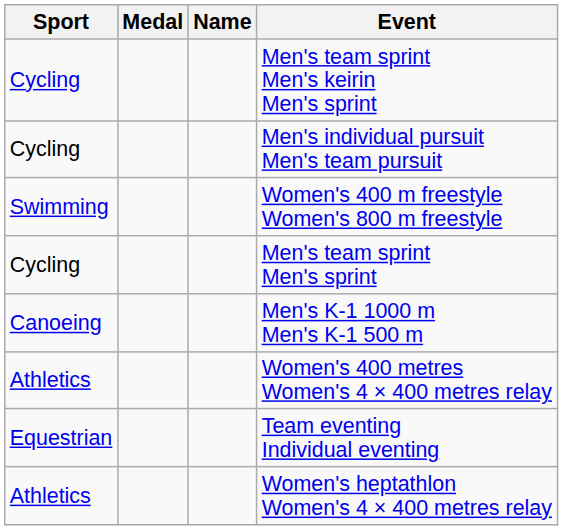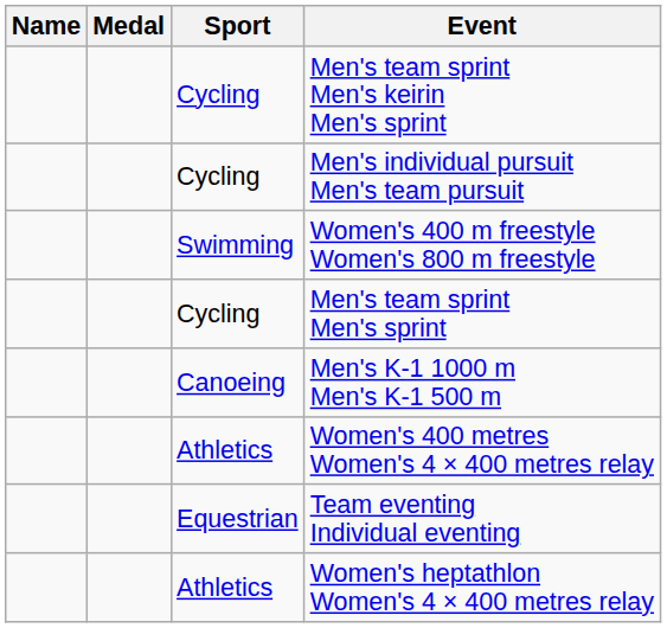 <table class="wikitable sortable" style="font-size:90%">
 <tr>
+<th>Name</th>
+<th>Medal</th>
 <th>Sport</th>
-<th>Medal</th>
-<th>Name</th>
 <th>Event</th>
 </tr>
 <tr>
+<td></td>
+<td><br><br></td>
 <td><a href='#'>Cycling</a></td>
-<td><br><br></td>
-<td></td>
 <td><a href='#'>Men's team sprint</a><br><a href='#'>Men's keirin</a><br><a href='#'>Men's sprint</a></td>
 </tr>
 <tr>
+<td></td>
+<td><br></td>
 <td>Cycling</td>
-<td><br></td>
-<td></td>
 <td><a href='#'>Men's individual pursuit</a><br><a href='#'>Men's team pursuit</a></td>
 </tr>
 <tr>
+<td></td>
+<td><br></td>
 <td><a href='#'>Swimming</a></td>
-<td><br></td>
-<td></td>
 <td><a href='#'>Women's 400 m freestyle</a><br><a href='#'>Women's 800 m freestyle</a></td>
 </tr>
 <tr>
+<td></td>
+<td><br></td>
 <td>Cycling</td>
-<td><br></td>
-<td></td>
 <td><a href='#'>Men's team sprint</a><br><a href='#'>Men's sprint</a></td>
 </tr>
 <tr>
+<td></td>
+<td><br></td>
 <td><a href='#'>Canoeing</a></td>
-<td><br></td>
-<td></td>
 <td><a href='#'>Men's K-1 1000 m</a><br><a href='#'>Men's K-1 500 m</a></td>
 </tr>
 <tr>
+<td></td>
+<td><br></td>
 <td><a href='#'>Athletics</a></td>
-<td><br></td>
-<td></td>
 <td><a href='#'>Women's 400 metres</a><br><a href='#'>Women's 4 × 400 metres relay</a></td>
 </tr>
 <tr>
+<td></td>
+<td><br></td>
 <td><a href='#'>Equestrian</a></td>
-<td><br></td>
-<td></td>
 <td><a href='#'>Team eventing</a><br><a href='#'>Individual eventing</a></td>
 </tr>
 <tr>
+<td></td>
+<td><br></td>
 <td><a href='#'>Athletics</a></td>
-<td><br></td>
-<td></td>
 <td><a href='#'>Women's heptathlon</a><br><a href='#'>Women's 4 × 400 metres relay</a></td>
 </tr>
 </table>
